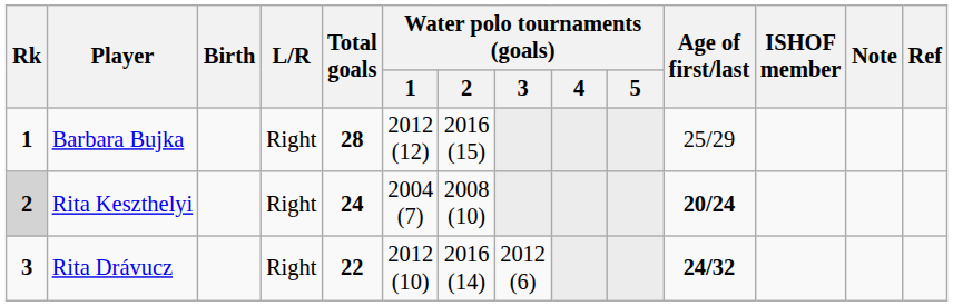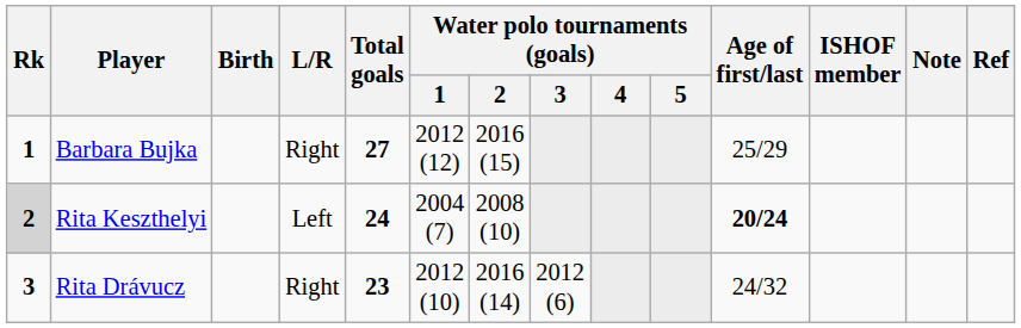 <table class="wikitable sortable" style="text-align: center; font-size: 90%; margin-left: 1em;">
 <tr>
 <th rowspan="2">Rk</th>
 <th rowspan="2">Player</th>
 <th rowspan="2">Birth</th>
 <th rowspan="2">L/R</th>
 <th rowspan="2">Total<br>goals</th>
 <th colspan="5">Water polo tournaments<br>(goals)</th>
 <th rowspan="2">Age of<br>first/last</th>
 <th rowspan="2">ISHOF<br>member</th>
 <th rowspan="2">Note</th>
 <th rowspan="2" class="unsortable">Ref</th>
 </tr>
 <tr>
 <th>1</th>
 <th style="width: 2em;" class="unsortable">2</th>
 <th style="width: 2em;" class="unsortable">3</th>
 <th style="width: 2em;" class="unsortable">4</th>
 <th style="width: 2em;" class="unsortable">5</th>
 </tr>
 <tr>
 <td><strong>1</strong></td>
 <td style="text-align: left;" data-sort-value="Bujka, Barbara"><a href='#'>Barbara Bujka</a></td>
 <td></td>
 <td>Right</td>
-<td><strong>28</strong></td>
+<td><strong>27</strong></td>
 <td>2012<br>(12)</td>
 <td>2016<br>(15)</td>
 <td style="background-color: #ececec;"></td>
 <td style="background-color: #ececec;"></td>
 <td style="background-color: #ececec;"></td>
 <td>25/29</td>
 <td></td>
 <td style="text-align: left;"></td>
 <td></td>
 </tr>
 <tr>
 <td style="background: lightgrey;"><strong>2</strong></td>
 <td style="text-align: left;" data-sort-value="Keszthelyi, Rita"><a href='#'>Rita Keszthelyi</a></td>
 <td></td>
-<td>Right</td>
+<td>Left</td>
 <td><strong>24</strong></td>
 <td>2004<br>(7)</td>
 <td>2008<br>(10)</td>
 <td style="background-color: #ececec;"></td>
 <td style="background-color: #ececec;"></td>
 <td style="background-color: #ececec;"></td>
 <td><strong>20/24</strong></td>
 <td></td>
 <td style="text-align: left;"></td>
 <td></td>
 </tr>
 <tr>
 <td><strong>3</strong></td>
 <td style="text-align: left;" data-sort-value="Drávucz, Rita"><a href='#'>Rita Drávucz</a></td>
 <td></td>
 <td>Right</td>
-<td><strong>22</strong></td>
+<td><strong>23</strong></td>
 <td>2012<br>(10)</td>
 <td>2016<br>(14)</td>
 <td>2012<br>(6)</td>
 <td style="background-color: #ececec;"></td>
 <td style="background-color: #ececec;"></td>
-<td><strong>24/32</strong></td>
+<td>24/32</td>
 <td></td>
 <td style="text-align: left;"></td>
 <td></td>
 </tr>
 </table>
